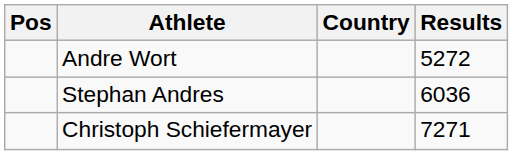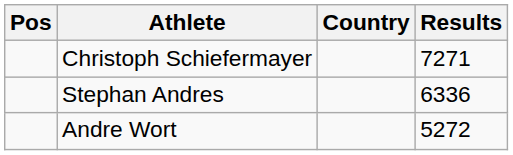 <table class="wikitable">
 <tr>
 <th>Pos</th>
 <th>Athlete</th>
 <th>Country</th>
 <th>Results</th>
 </tr>
 <tr>
 <td align="center"></td>
-<td>Andre Wort</td>
+<td>Christoph Schiefermayer</td>
 <td></td>
-<td>5272</td>
+<td>7271</td>
 </tr>
 <tr>
 <td align="center"></td>
 <td>Stephan Andres</td>
 <td></td>
-<td>6036</td>
+<td>6336</td>
 </tr>
 <tr>
 <td align="center"></td>
-<td>Christoph Schiefermayer</td>
+<td>Andre Wort</td>
 <td></td>
-<td>7271</td>
+<td>5272</td>
 </tr>
 </table>
